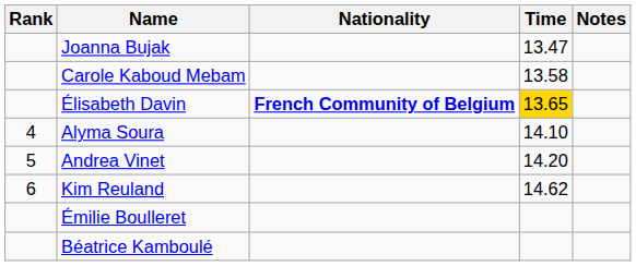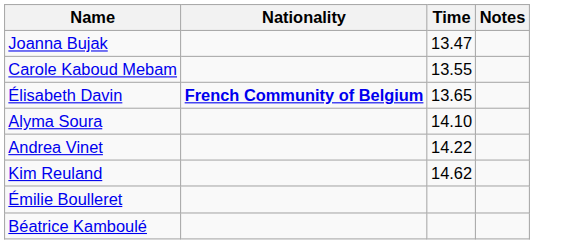 <table class="wikitable sortable" style="text-align:center;font-size:95%">
 <tr>
-<th>Rank</th>
 <th>Name</th>
 <th>Nationality</th>
 <th>Time</th>
 <th>Notes</th>
 </tr>
 <tr>
-<td></td>
 <td align=left><a href='#'>Joanna Bujak</a></td>
 <td align=left></td>
 <td>13.47</td>
 <td></td>
 </tr>
 <tr>
-<td></td>
 <td align=left><a href='#'>Carole Kaboud Mebam</a></td>
 <td align=left></td>
-<td>13.58</td>
+<td>13.55</td>
 <td></td>
 </tr>
 <tr>
-<td></td>
 <td align=left><a href='#'>Élisabeth Davin</a></td>
 <td align=left><strong> <a href='#'>French Community of Belgium</a></strong></td>
-<td style="background: gold;">13.65</td>
+<td>13.65</td>
 <td></td>
 </tr>
 <tr>
-<td>4</td>
 <td align=left><a href='#'>Alyma Soura</a></td>
 <td align=left></td>
 <td>14.10</td>
 <td></td>
 </tr>
 <tr>
-<td>5</td>
 <td align=left><a href='#'>Andrea Vinet</a></td>
 <td align=left></td>
-<td>14.20</td>
+<td>14.22</td>
 <td></td>
 </tr>
 <tr>
-<td>6</td>
 <td align=left><a href='#'>Kim Reuland</a></td>
 <td align=left></td>
 <td>14.62</td>
 <td></td>
 </tr>
 <tr>
-<td></td>
 <td align=left><a href='#'>Émilie Boulleret</a></td>
 <td align=left></td>
 <td></td>
 <td></td>
 </tr>
 <tr>
-<td></td>
 <td align=left><a href='#'>Béatrice Kamboulé</a></td>
 <td align=left></td>
 <td></td>
 <td></td>
 </tr>
 </table>
